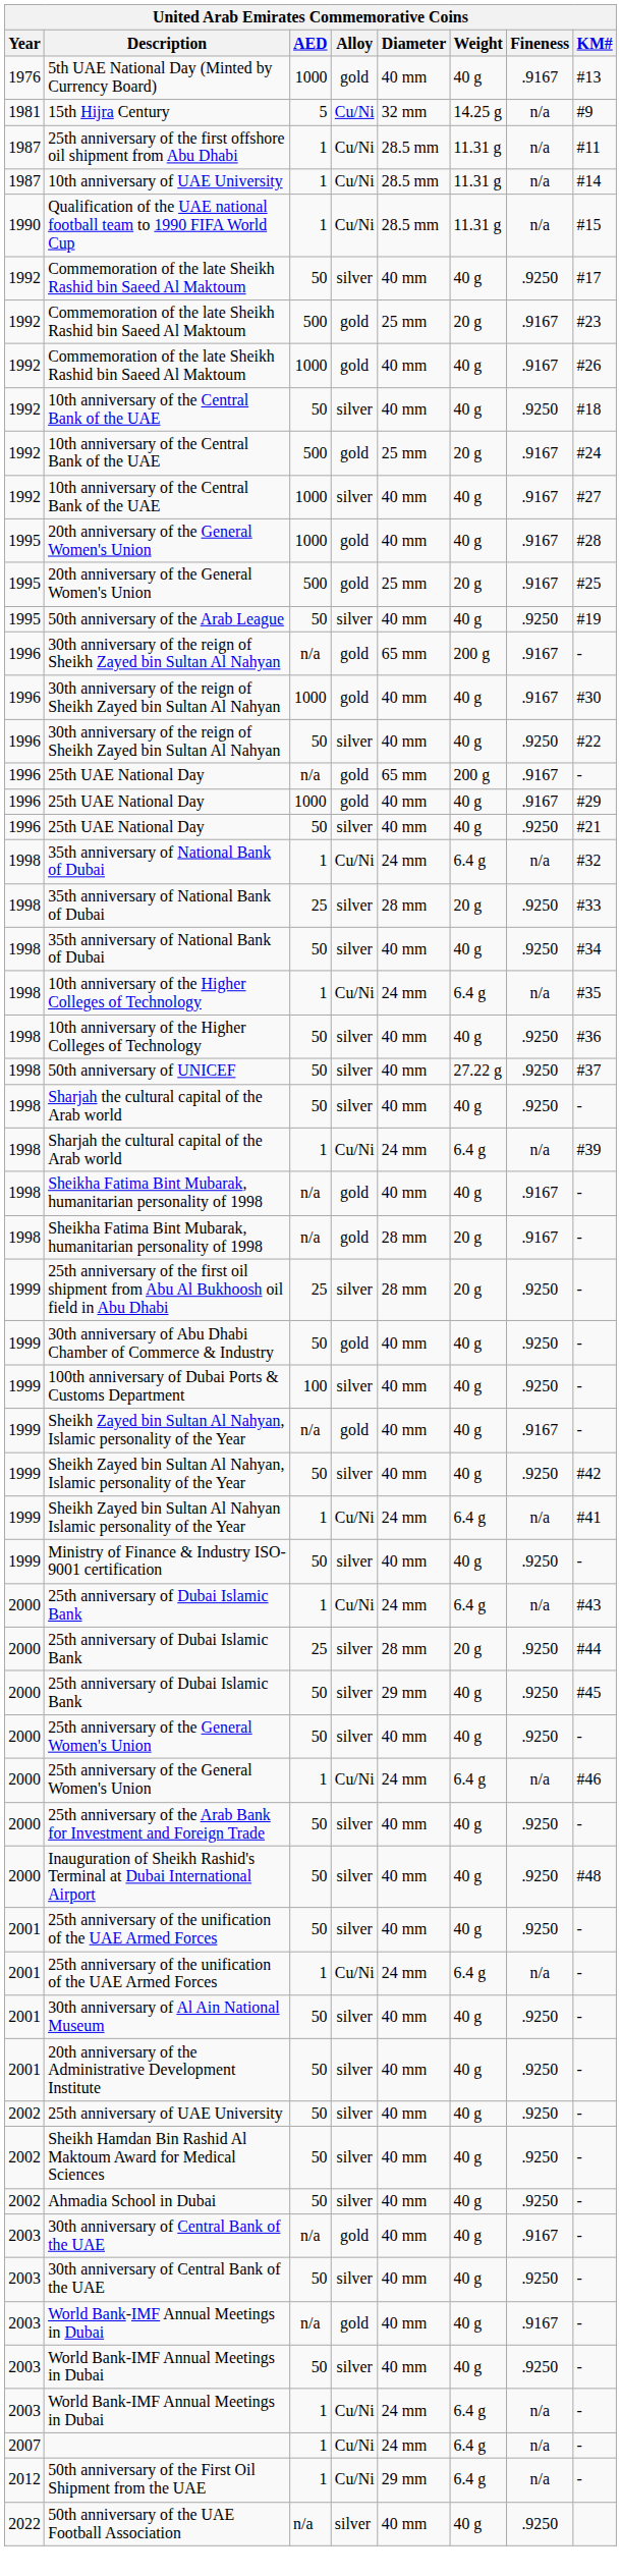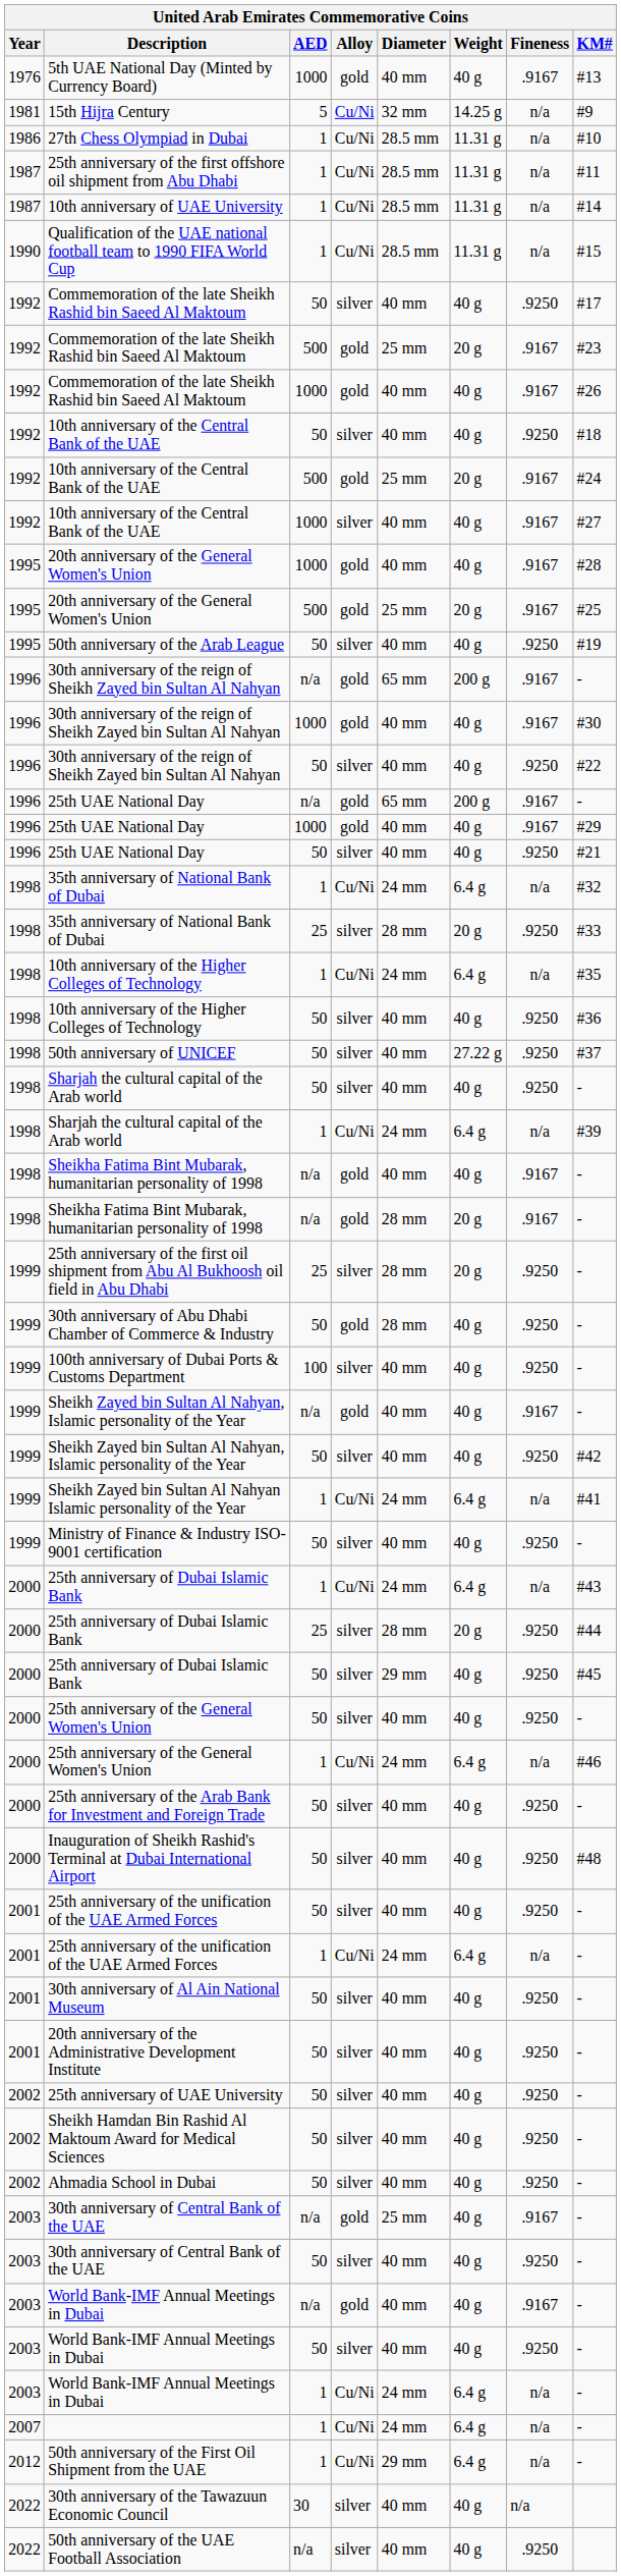 <table class="wikitable">
 <tr>
 <th colspan="8">United Arab Emirates Commemorative Coins</th>
 </tr>
 <tr>
 <th>Year</th>
 <th>Description</th>
 <th><a href='#'>AED</a></th>
 <th>Alloy</th>
 <th>Diameter</th>
 <th>Weight</th>
 <th>Fineness</th>
 <th><a href='#'>KM#</a></th>
 </tr>
 <tr>
 <td>1976</td>
 <td>5th UAE National Day (Minted by Currency Board)</td>
 <td align="right">1000</td>
 <td align="center">gold</td>
 <td>40 mm</td>
 <td>40 g</td>
 <td align="center">.9167</td>
 <td>#13</td>
 </tr>
 <tr>
 <td>1981</td>
 <td>15th <a href='#'>Hijra</a> Century</td>
 <td align="right">5</td>
 <td align="center"><a href='#'>Cu/Ni</a></td>
 <td>32 mm</td>
 <td>14.25 g</td>
 <td align="center">n/a</td>
 <td>#9</td>
+</tr>
+<tr>
+<td>1986</td>
+<td>27th <a href='#'>Chess Olympiad</a> in <a href='#'>Dubai</a></td>
+<td align="right">1</td>
+<td>Cu/Ni</td>
+<td>28.5 mm</td>
+<td>11.31 g</td>
+<td align="center">n/a</td>
+<td>#10</td>
 </tr>
 <tr>
 <td>1987</td>
 <td>25th anniversary of the first offshore oil shipment from <a href='#'>Abu Dhabi</a></td>
 <td align="right">1</td>
 <td>Cu/Ni</td>
 <td>28.5 mm</td>
 <td>11.31 g</td>
 <td align="center">n/a</td>
 <td>#11</td>
 </tr>
 <tr>
 <td>1987</td>
 <td>10th anniversary of <a href='#'>UAE University</a></td>
 <td align="right">1</td>
 <td>Cu/Ni</td>
 <td>28.5 mm</td>
 <td>11.31 g</td>
 <td align="center">n/a</td>
 <td>#14</td>
 </tr>
 <tr>
 <td>1990</td>
 <td>Qualification of the <a href='#'>UAE national football team</a> to <a href='#'>1990 FIFA World Cup</a></td>
 <td align="right">1</td>
 <td>Cu/Ni</td>
 <td>28.5 mm</td>
 <td>11.31 g</td>
 <td align="center">n/a</td>
 <td>#15</td>
 </tr>
 <tr>
 <td>1992</td>
 <td>Commemoration of the late Sheikh <a href='#'>Rashid bin Saeed Al Maktoum</a></td>
 <td align="right">50</td>
 <td align="center">silver</td>
 <td>40 mm</td>
 <td>40 g</td>
 <td align="center">.9250</td>
 <td>#17</td>
 </tr>
 <tr>
 <td>1992</td>
 <td>Commemoration of the late Sheikh Rashid bin Saeed Al Maktoum</td>
 <td align="right">500</td>
 <td align="center">gold</td>
 <td>25 mm</td>
 <td>20 g</td>
 <td align="center">.9167</td>
 <td>#23</td>
 </tr>
 <tr>
 <td>1992</td>
 <td>Commemoration of the late Sheikh Rashid bin Saeed Al Maktoum</td>
 <td align="right">1000</td>
 <td align="center">gold</td>
 <td>40 mm</td>
 <td>40 g</td>
 <td align="center">.9167</td>
 <td>#26</td>
 </tr>
 <tr>
 <td>1992</td>
 <td>10th anniversary of the <a href='#'>Central Bank of the UAE</a></td>
 <td align="right">50</td>
 <td align="center">silver</td>
 <td>40 mm</td>
 <td>40 g</td>
 <td align="center">.9250</td>
 <td>#18</td>
 </tr>
 <tr>
 <td>1992</td>
 <td>10th anniversary of the Central Bank of the UAE</td>
 <td align="right">500</td>
 <td align="center">gold</td>
 <td>25 mm</td>
 <td>20 g</td>
 <td align="center">.9167</td>
 <td>#24</td>
 </tr>
 <tr>
 <td>1992</td>
 <td>10th anniversary of the Central Bank of the UAE</td>
 <td align="right">1000</td>
 <td align="center">silver</td>
 <td>40 mm</td>
 <td>40 g</td>
 <td align="center">.9167</td>
 <td>#27</td>
 </tr>
 <tr>
 <td>1995</td>
 <td>20th anniversary of the <a href='#'>General Women's Union</a></td>
 <td align="right">1000</td>
 <td align="center">gold</td>
 <td>40 mm</td>
 <td>40 g</td>
 <td align="center">.9167</td>
 <td>#28</td>
 </tr>
 <tr>
 <td>1995</td>
 <td>20th anniversary of the General Women's Union</td>
 <td align="right">500</td>
 <td align="center">gold</td>
 <td>25 mm</td>
 <td>20 g</td>
 <td align="center">.9167</td>
 <td>#25</td>
 </tr>
 <tr>
 <td>1995</td>
 <td>50th anniversary of the <a href='#'>Arab League</a></td>
 <td align="right">50</td>
 <td align="center">silver</td>
 <td>40 mm</td>
 <td>40 g</td>
 <td align="center">.9250</td>
 <td>#19</td>
 </tr>
 <tr>
 <td>1996</td>
 <td>30th anniversary of the reign of Sheikh <a href='#'>Zayed bin Sultan Al Nahyan</a></td>
 <td align="center">n/a</td>
 <td align="center">gold</td>
 <td>65 mm</td>
 <td>200 g</td>
 <td align="center">.9167</td>
 <td>-</td>
 </tr>
 <tr>
 <td>1996</td>
 <td>30th anniversary of the reign of Sheikh Zayed bin Sultan Al Nahyan</td>
 <td align="center">1000</td>
 <td align="center">gold</td>
 <td>40 mm</td>
 <td>40 g</td>
 <td align="center">.9167</td>
 <td>#30</td>
 </tr>
 <tr>
 <td>1996</td>
 <td>30th anniversary of the reign of Sheikh Zayed bin Sultan Al Nahyan</td>
 <td align="right">50</td>
 <td align="center">silver</td>
 <td>40 mm</td>
 <td>40 g</td>
 <td align="center">.9250</td>
 <td>#22</td>
 </tr>
 <tr>
 <td>1996</td>
 <td>25th UAE National Day</td>
 <td align="center">n/a</td>
 <td align="center">gold</td>
 <td>65 mm</td>
 <td>200 g</td>
 <td align="center">.9167</td>
 <td>-</td>
 </tr>
 <tr>
 <td>1996</td>
 <td>25th UAE National Day</td>
 <td align="center">1000</td>
 <td align="center">gold</td>
 <td>40 mm</td>
 <td>40 g</td>
 <td align="center">.9167</td>
 <td>#29</td>
 </tr>
 <tr>
 <td>1996</td>
 <td>25th UAE National Day</td>
 <td align="right">50</td>
 <td align="center">silver</td>
 <td>40 mm</td>
 <td>40 g</td>
 <td align="center">.9250</td>
 <td>#21</td>
 </tr>
 <tr>
 <td>1998</td>
 <td>35th anniversary of <a href='#'>National Bank of Dubai</a></td>
 <td align="right">1</td>
 <td>Cu/Ni</td>
 <td>24 mm</td>
 <td>6.4 g</td>
 <td align="center">n/a</td>
 <td>#32</td>
 </tr>
 <tr>
 <td>1998</td>
 <td>35th anniversary of National Bank of Dubai</td>
 <td align="right">25</td>
 <td align="center">silver</td>
 <td>28 mm</td>
 <td>20 g</td>
 <td align="center">.9250</td>
 <td>#33</td>
 </tr>
 <tr>
 <td>1998</td>
-<td>35th anniversary of National Bank of Dubai</td>
-<td align="right">50</td>
-<td align="center">silver</td>
-<td>40 mm</td>
-<td>40 g</td>
-<td align="center">.9250</td>
-<td>#34</td>
-</tr>
-<tr>
-<td>1998</td>
 <td>10th anniversary of the <a href='#'>Higher Colleges of Technology</a></td>
 <td align="right">1</td>
 <td>Cu/Ni</td>
 <td>24 mm</td>
 <td>6.4 g</td>
 <td align="center">n/a</td>
 <td>#35</td>
 </tr>
 <tr>
 <td>1998</td>
 <td>10th anniversary of the Higher Colleges of Technology</td>
 <td align="right">50</td>
 <td align="center">silver</td>
 <td>40 mm</td>
 <td>40 g</td>
 <td align="center">.9250</td>
 <td>#36</td>
 </tr>
 <tr>
 <td>1998</td>
 <td>50th anniversary of <a href='#'>UNICEF</a></td>
 <td align="right">50</td>
 <td align="center">silver</td>
 <td>40 mm</td>
 <td>27.22 g</td>
 <td align="center">.9250</td>
 <td>#37</td>
 </tr>
 <tr>
 <td>1998</td>
 <td><a href='#'>Sharjah</a> the cultural capital of the Arab world</td>
 <td align="right">50</td>
 <td align="center">silver</td>
 <td>40 mm</td>
 <td>40 g</td>
 <td align="center">.9250</td>
 <td>-</td>
 </tr>
 <tr>
 <td>1998</td>
 <td>Sharjah the cultural capital of the Arab world</td>
 <td align="right">1</td>
 <td>Cu/Ni</td>
 <td>24 mm</td>
 <td>6.4 g</td>
 <td align="center">n/a</td>
 <td>#39</td>
 </tr>
 <tr>
 <td>1998</td>
 <td><a href='#'>Sheikha Fatima Bint Mubarak</a>, humanitarian personality of 1998</td>
 <td align="center">n/a</td>
 <td align="center">gold</td>
 <td>40 mm</td>
 <td>40 g</td>
 <td align="center">.9167</td>
 <td>-</td>
 </tr>
 <tr>
 <td>1998</td>
 <td>Sheikha Fatima Bint Mubarak, humanitarian personality of 1998</td>
 <td align="center">n/a</td>
 <td align="center">gold</td>
 <td>28 mm</td>
 <td>20 g</td>
 <td align="center">.9167</td>
 <td>-</td>
 </tr>
 <tr>
 <td>1999</td>
 <td>25th anniversary of the first oil shipment from <a href='#'>Abu Al Bukhoosh</a> oil field in <a href='#'>Abu Dhabi</a></td>
 <td align="right">25</td>
 <td align="center">silver</td>
 <td>28 mm</td>
 <td>20 g</td>
 <td align="center">.9250</td>
 <td>-</td>
 </tr>
 <tr>
 <td>1999</td>
 <td>30th anniversary of Abu Dhabi Chamber of Commerce & Industry</td>
 <td align="right">50</td>
 <td align="center">gold</td>
-<td>40 mm</td>
+<td>28 mm</td>
 <td>40 g</td>
 <td align="center">.9250</td>
 <td>-</td>
 </tr>
 <tr>
 <td>1999</td>
 <td>100th anniversary of Dubai Ports & Customs Department</td>
 <td align="right">100</td>
 <td align="center">silver</td>
 <td>40 mm</td>
 <td>40 g</td>
 <td align="center">.9250</td>
 <td>-</td>
 </tr>
 <tr>
 <td>1999</td>
 <td>Sheikh <a href='#'>Zayed bin Sultan Al Nahyan</a>, Islamic personality of the Year</td>
 <td align="center">n/a</td>
 <td align="center">gold</td>
 <td>40 mm</td>
 <td>40 g</td>
 <td align="center">.9167</td>
 <td>-</td>
 </tr>
 <tr>
 <td>1999</td>
 <td>Sheikh Zayed bin Sultan Al Nahyan, Islamic personality of the Year</td>
 <td align="right">50</td>
 <td align="center">silver</td>
 <td>40 mm</td>
 <td>40 g</td>
 <td align="center">.9250</td>
 <td>#42</td>
 </tr>
 <tr>
 <td>1999</td>
 <td>Sheikh Zayed bin Sultan Al Nahyan Islamic personality of the Year</td>
 <td align="right">1</td>
 <td>Cu/Ni</td>
 <td>24 mm</td>
 <td>6.4 g</td>
 <td align="center">n/a</td>
 <td>#41</td>
 </tr>
 <tr>
 <td>1999</td>
 <td>Ministry of Finance & Industry ISO-9001 certification</td>
 <td align="right">50</td>
 <td align="center">silver</td>
 <td>40 mm</td>
 <td>40 g</td>
 <td align="center">.9250</td>
 <td>-</td>
 </tr>
 <tr>
 <td>2000</td>
 <td>25th anniversary of <a href='#'>Dubai Islamic Bank</a></td>
 <td align="right">1</td>
 <td>Cu/Ni</td>
 <td>24 mm</td>
 <td>6.4 g</td>
 <td align="center">n/a</td>
 <td>#43</td>
 </tr>
 <tr>
 <td>2000</td>
 <td>25th anniversary of Dubai Islamic Bank</td>
 <td align="right">25</td>
 <td align="center">silver</td>
 <td>28 mm</td>
 <td>20 g</td>
 <td align="center">.9250</td>
 <td>#44</td>
 </tr>
 <tr>
 <td>2000</td>
 <td>25th anniversary of Dubai Islamic Bank</td>
 <td align="right">50</td>
 <td align="center">silver</td>
 <td>29 mm</td>
 <td>40 g</td>
 <td align="center">.9250</td>
 <td>#45</td>
 </tr>
 <tr>
 <td>2000</td>
 <td>25th anniversary of the <a href='#'>General Women's Union</a></td>
 <td align="right">50</td>
 <td align="center">silver</td>
 <td>40 mm</td>
 <td>40 g</td>
 <td align="center">.9250</td>
 <td>-</td>
 </tr>
 <tr>
 <td>2000</td>
 <td>25th anniversary of the General Women's Union</td>
 <td align="right">1</td>
 <td>Cu/Ni</td>
 <td>24 mm</td>
 <td>6.4 g</td>
 <td align="center">n/a</td>
 <td>#46</td>
 </tr>
 <tr>
 <td>2000</td>
 <td>25th anniversary of the <a href='#'>Arab Bank for Investment and Foreign Trade</a></td>
 <td align="right">50</td>
 <td align="center">silver</td>
 <td>40 mm</td>
 <td>40 g</td>
 <td align="center">.9250</td>
 <td>-</td>
 </tr>
 <tr>
 <td>2000</td>
 <td>Inauguration of Sheikh Rashid's Terminal at <a href='#'>Dubai International Airport</a></td>
 <td align="right">50</td>
 <td align="center">silver</td>
 <td>40 mm</td>
 <td>40 g</td>
 <td align="center">.9250</td>
 <td>#48</td>
 </tr>
 <tr>
 <td>2001</td>
 <td>25th anniversary of the unification of the <a href='#'>UAE Armed Forces</a></td>
 <td align="right">50</td>
 <td align="center">silver</td>
 <td>40 mm</td>
 <td>40 g</td>
 <td align="center">.9250</td>
 <td>-</td>
 </tr>
 <tr>
 <td>2001</td>
 <td>25th anniversary of the unification of the UAE Armed Forces</td>
 <td align="right">1</td>
 <td>Cu/Ni</td>
 <td>24 mm</td>
 <td>6.4 g</td>
 <td align="center">n/a</td>
 <td>-</td>
 </tr>
 <tr>
 <td>2001</td>
 <td>30th anniversary of <a href='#'>Al Ain National Museum</a></td>
 <td align="right">50</td>
 <td align="center">silver</td>
 <td>40 mm</td>
 <td>40 g</td>
 <td align="center">.9250</td>
 <td>-</td>
 </tr>
 <tr>
 <td>2001</td>
 <td>20th anniversary of the Administrative Development Institute</td>
 <td align="right">50</td>
 <td align="center">silver</td>
 <td>40 mm</td>
 <td>40 g</td>
 <td align="center">.9250</td>
 <td>-</td>
 </tr>
 <tr>
 <td>2002</td>
 <td>25th anniversary of UAE University</td>
 <td align="right">50</td>
 <td align="center">silver</td>
 <td>40 mm</td>
 <td>40 g</td>
 <td align="center">.9250</td>
 <td>-</td>
 </tr>
 <tr>
 <td>2002</td>
 <td>Sheikh Hamdan Bin Rashid Al Maktoum Award for Medical Sciences</td>
 <td align="right">50</td>
 <td align="center">silver</td>
 <td>40 mm</td>
 <td>40 g</td>
 <td align="center">.9250</td>
 <td>-</td>
 </tr>
 <tr>
 <td>2002</td>
 <td>Ahmadia School in Dubai</td>
 <td align="right">50</td>
 <td align="center">silver</td>
 <td>40 mm</td>
 <td>40 g</td>
 <td align="center">.9250</td>
 <td>-</td>
 </tr>
 <tr>
 <td>2003</td>
 <td>30th anniversary of <a href='#'>Central Bank of the UAE</a></td>
 <td align="center">n/a</td>
 <td align="center">gold</td>
-<td>40 mm</td>
+<td>25 mm</td>
 <td>40 g</td>
 <td align="center">.9167</td>
 <td>-</td>
 </tr>
 <tr>
 <td>2003</td>
 <td>30th anniversary of Central Bank of the UAE</td>
 <td align="right">50</td>
 <td align="center">silver</td>
 <td>40 mm</td>
 <td>40 g</td>
 <td align="center">.9250</td>
 <td>-</td>
 </tr>
 <tr>
 <td>2003</td>
 <td><a href='#'>World Bank</a>-<a href='#'>IMF</a> Annual Meetings in <a href='#'>Dubai</a></td>
 <td align="center">n/a</td>
 <td align="center">gold</td>
 <td>40 mm</td>
 <td>40 g</td>
 <td align="center">.9167</td>
 <td>-</td>
 </tr>
 <tr>
 <td>2003</td>
 <td>World Bank-IMF Annual Meetings in Dubai</td>
 <td align="right">50</td>
 <td align="center">silver</td>
 <td>40 mm</td>
 <td>40 g</td>
 <td align="center">.9250</td>
 <td>-</td>
 </tr>
 <tr>
 <td>2003</td>
 <td>World Bank-IMF Annual Meetings in Dubai</td>
 <td align="right">1</td>
 <td>Cu/Ni</td>
 <td>24 mm</td>
 <td>6.4 g</td>
 <td align="center">n/a</td>
 <td>-</td>
 </tr>
 <tr>
 <td>2007</td>
 <td></td>
 <td align="right">1</td>
 <td>Cu/Ni</td>
 <td>24 mm</td>
 <td>6.4 g</td>
 <td align="center">n/a</td>
 <td>-</td>
 </tr>
 <tr>
 <td>2012</td>
 <td>50th anniversary of the First Oil Shipment from the UAE</td>
 <td align="right">1</td>
 <td>Cu/Ni</td>
 <td>29 mm</td>
 <td>6.4 g</td>
 <td align="center">n/a</td>
 <td>-</td>
 </tr>
 <tr>
 <td>2022</td>
+<td>30th anniversary of the Tawazuun Economic Council</td>
+<td>30</td>
+<td>silver</td>
+<td>40 mm</td>
+<td>40 g</td>
+<td>n/a</td>
+<td></td>
+</tr>
+<tr>
+<td>2022</td>
 <td>50th anniversary of the UAE Football Association</td>
 <td>n/a</td>
 <td>silver</td>
 <td>40 mm</td>
 <td>40 g</td>
 <td align="center">.9250</td>
 <td></td>
 </tr>
 </table>
